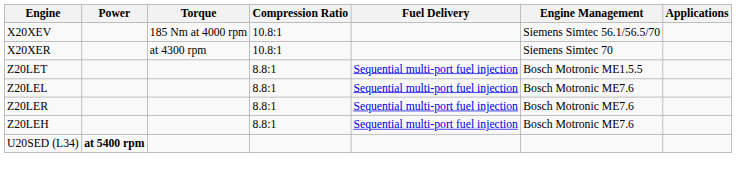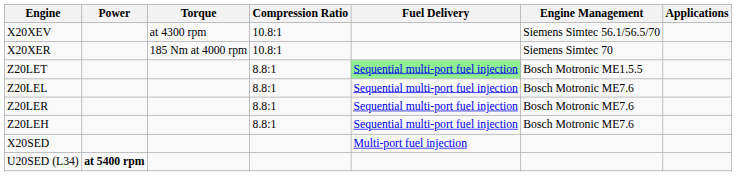 <table class="wikitable">
 <tr>
 <th>Engine</th>
 <th>Power</th>
 <th>Torque</th>
 <th>Compression Ratio</th>
 <th>Fuel Delivery</th>
 <th>Engine Management</th>
 <th>Applications</th>
 </tr>
 <tr>
 <td>X20XEV</td>
 <td></td>
-<td>185 Nm at 4000 rpm</td>
+<td> at 4300 rpm</td>
 <td>10.8:1</td>
 <td></td>
 <td>Siemens Simtec 56.1/56.5/70</td>
 <td></td>
 </tr>
 <tr>
 <td>X20XER</td>
 <td></td>
-<td> at 4300 rpm</td>
+<td>185 Nm at 4000 rpm</td>
 <td>10.8:1</td>
 <td></td>
 <td>Siemens Simtec 70</td>
 <td></td>
 </tr>
 <tr>
 <td>Z20LET</td>
 <td></td>
 <td></td>
 <td>8.8:1</td>
-<td><a href='#'>Sequential multi-port fuel injection</a></td>
+<td style="background: lightgreen;"><a href='#'>Sequential multi-port fuel injection</a></td>
 <td>Bosch Motronic ME1.5.5</td>
 <td></td>
 </tr>
 <tr>
 <td>Z20LEL</td>
 <td></td>
 <td></td>
 <td>8.8:1</td>
 <td><a href='#'>Sequential multi-port fuel injection</a></td>
 <td>Bosch Motronic ME7.6</td>
 <td></td>
 </tr>
 <tr>
 <td>Z20LER</td>
 <td></td>
 <td></td>
 <td>8.8:1</td>
 <td><a href='#'>Sequential multi-port fuel injection</a></td>
 <td>Bosch Motronic ME7.6</td>
 <td></td>
 </tr>
 <tr>
 <td>Z20LEH</td>
 <td></td>
 <td></td>
 <td>8.8:1</td>
 <td><a href='#'>Sequential multi-port fuel injection</a></td>
 <td>Bosch Motronic ME7.6</td>
 <td></td>
 </tr>
 <tr>
+<td>X20SED</td>
+<td></td>
+<td></td>
+<td></td>
+<td><a href='#'>Multi-port fuel injection</a></td>
+<td></td>
+<td></td>
+</tr>
+<tr>
 <td>U20SED (L34)</td>
 <td><strong> at 5400 rpm</strong></td>
 <td></td>
 <td></td>
 <td></td>
 <td></td>
 <td></td>
 </tr>
 </table>
